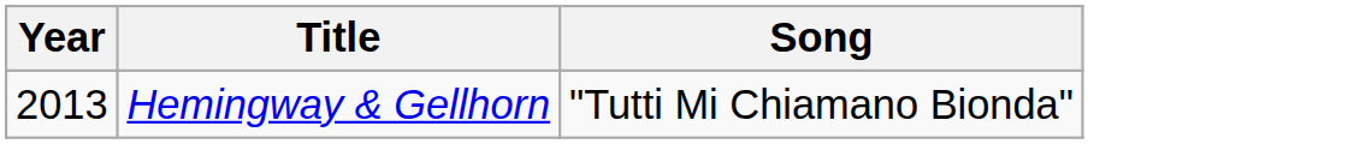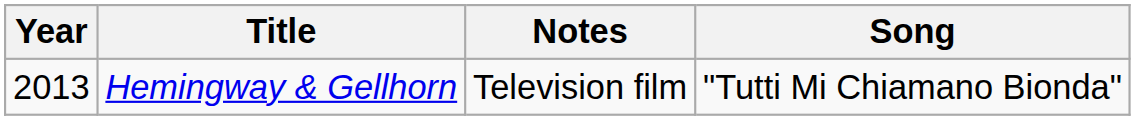 <table class="wikitable">
 <tr>
 <th>Year</th>
 <th>Title</th>
+<th>Notes</th>
 <th>Song</th>
 </tr>
 <tr>
 <td>2013</td>
 <td><em><a href='#'>Hemingway & Gellhorn</a></em></td>
+<td>Television film</td>
 <td>"Tutti Mi Chiamano Bionda"</td>
 </tr>
 </table>
